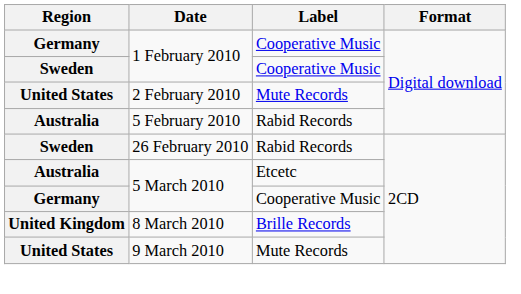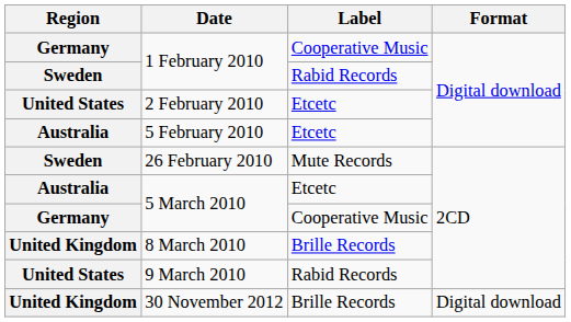 <table class="wikitable plainrowheaders">
 <tr>
 <th scope="col">Region</th>
 <th scope="col">Date</th>
 <th scope="col">Label</th>
 <th scope="col">Format</th>
 </tr>
 <tr>
 <th scope="row">Germany</th>
 <td rowspan="2">1 February 2010</td>
 <td><a href='#'>Cooperative Music</a></td>
 <td rowspan="4"><a href='#'>Digital download</a></td>
 </tr>
 <tr>
 <th scope="row">Sweden</th>
-<td><a href='#'>Cooperative Music</a></td>
+<td><a href='#'>Rabid Records</a></td>
 </tr>
 <tr>
 <th scope="row">United States</th>
 <td>2 February 2010</td>
-<td><a href='#'>Mute Records</a></td>
+<td><a href='#'>Etcetc</a></td>
 </tr>
 <tr>
 <th scope="row">Australia</th>
 <td>5 February 2010</td>
-<td>Rabid Records</td>
+<td><a href='#'>Etcetc</a></td>
 </tr>
 <tr>
 <th scope="row">Sweden</th>
 <td>26 February 2010</td>
-<td>Rabid Records</td>
+<td>Mute Records</td>
 <td rowspan="5">2CD</td>
 </tr>
 <tr>
 <th scope="row">Australia</th>
 <td rowspan="2">5 March 2010</td>
 <td>Etcetc</td>
 </tr>
 <tr>
 <th scope="row">Germany</th>
 <td>Cooperative Music</td>
 </tr>
 <tr>
 <th scope="row">United Kingdom</th>
 <td>8 March 2010</td>
 <td><a href='#'>Brille Records</a></td>
 </tr>
 <tr>
 <th scope="row">United States</th>
 <td>9 March 2010</td>
-<td>Mute Records</td>
+<td>Rabid Records</td>
+</tr>
+<tr>
+<th scope="row">United Kingdom</th>
+<td>30 November 2012</td>
+<td>Brille Records</td>
+<td>Digital download</td>
 </tr>
 </table>
